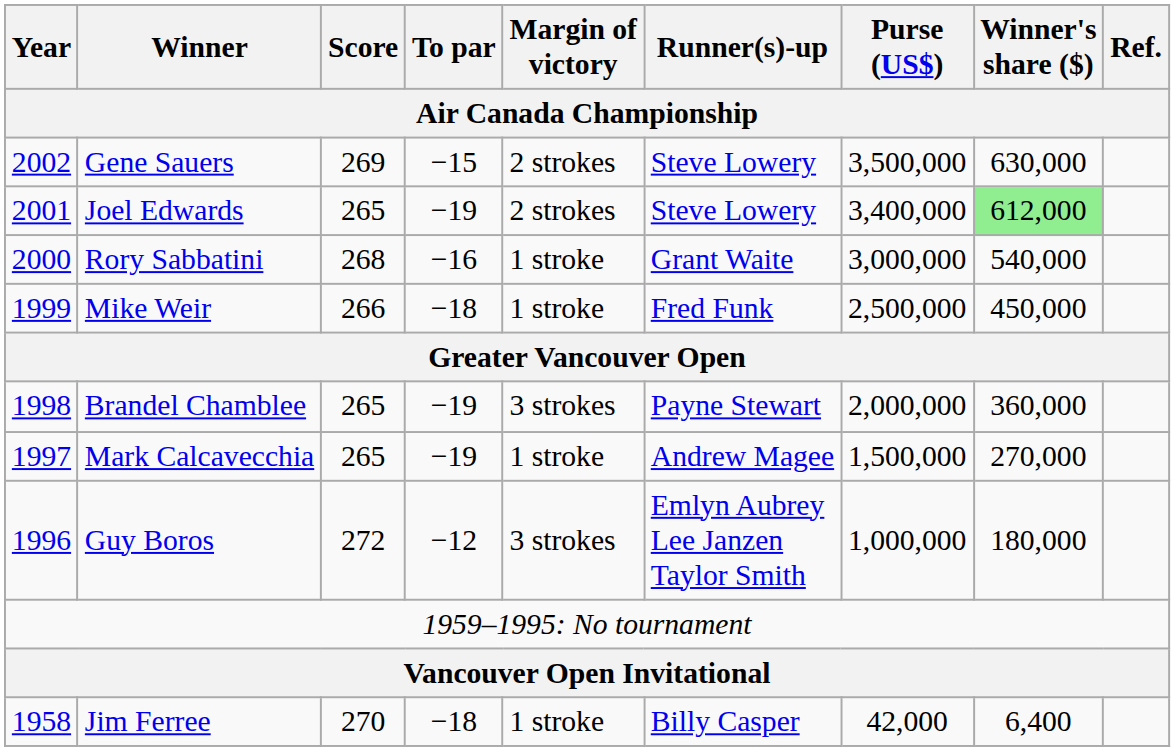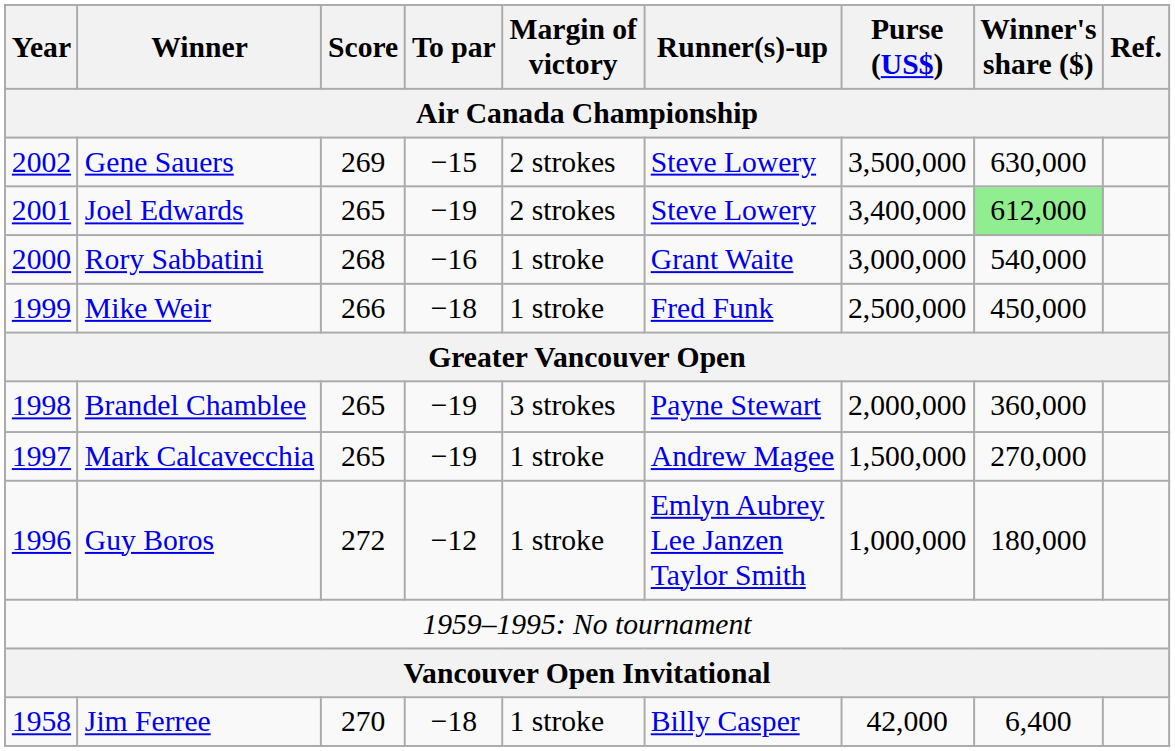 <table class=wikitable style="font-size:95%">
 <tr>
 <th>Year</th>
 <th>Winner</th>
 <th>Score</th>
 <th>To par</th>
 <th>Margin of<br>victory</th>
 <th>Runner(s)-up</th>
 <th>Purse<br>(<a href='#'>US$</a>)</th>
 <th>Winner's<br>share ($)</th>
 <th>Ref.</th>
 </tr>
 <tr>
 <th colspan=10>Air Canada Championship</th>
 </tr>
 <tr>
 <td><a href='#'>2002</a></td>
 <td> <a href='#'>Gene Sauers</a></td>
 <td align=center>269</td>
 <td align=center>−15</td>
 <td>2 strokes</td>
 <td> <a href='#'>Steve Lowery</a></td>
 <td align=center>3,500,000</td>
 <td align=center>630,000</td>
 <td></td>
 </tr>
 <tr>
 <td><a href='#'>2001</a></td>
 <td> <a href='#'>Joel Edwards</a></td>
 <td align=center>265</td>
 <td align=center>−19</td>
 <td>2 strokes</td>
 <td> <a href='#'>Steve Lowery</a></td>
 <td align=center>3,400,000</td>
 <td align=center style="background: lightgreen;">612,000</td>
 <td></td>
 </tr>
 <tr>
 <td><a href='#'>2000</a></td>
 <td> <a href='#'>Rory Sabbatini</a></td>
 <td align=center>268</td>
 <td align=center>−16</td>
 <td>1 stroke</td>
 <td> <a href='#'>Grant Waite</a></td>
 <td align=center>3,000,000</td>
 <td align=center>540,000</td>
 <td></td>
 </tr>
 <tr>
 <td><a href='#'>1999</a></td>
 <td> <a href='#'>Mike Weir</a></td>
 <td align=center>266</td>
 <td align=center>−18</td>
 <td>1 stroke</td>
 <td> <a href='#'>Fred Funk</a></td>
 <td align=center>2,500,000</td>
 <td align=center>450,000</td>
 <td></td>
 </tr>
 <tr>
 <th colspan=10>Greater Vancouver Open</th>
 </tr>
 <tr>
 <td><a href='#'>1998</a></td>
 <td> <a href='#'>Brandel Chamblee</a></td>
 <td align=center>265</td>
 <td align=center>−19</td>
 <td>3 strokes</td>
 <td> <a href='#'>Payne Stewart</a></td>
 <td align=center>2,000,000</td>
 <td align=center>360,000</td>
 <td></td>
 </tr>
 <tr>
 <td><a href='#'>1997</a></td>
 <td> <a href='#'>Mark Calcavecchia</a></td>
 <td align=center>265</td>
 <td align=center>−19</td>
 <td>1 stroke</td>
 <td> <a href='#'>Andrew Magee</a></td>
 <td align=center>1,500,000</td>
 <td align=center>270,000</td>
 <td></td>
 </tr>
 <tr>
 <td><a href='#'>1996</a></td>
 <td> <a href='#'>Guy Boros</a></td>
 <td align=center>272</td>
 <td align=center>−12</td>
-<td>3 strokes</td>
+<td>1 stroke</td>
 <td> <a href='#'>Emlyn Aubrey</a><br> <a href='#'>Lee Janzen</a><br> <a href='#'>Taylor Smith</a></td>
 <td align=center>1,000,000</td>
 <td align=center>180,000</td>
 <td></td>
 </tr>
 <tr>
 <td colspan=9 align=center><em>1959–1995: No tournament</em></td>
 </tr>
 <tr>
 <th colspan=10>Vancouver Open Invitational</th>
 </tr>
 <tr>
 <td><a href='#'>1958</a></td>
 <td> <a href='#'>Jim Ferree</a></td>
 <td align=center>270</td>
 <td align=center>−18</td>
 <td>1 stroke</td>
 <td> <a href='#'>Billy Casper</a></td>
 <td align=center>42,000</td>
 <td align=center>6,400</td>
 <td></td>
 </tr>
 </table>
